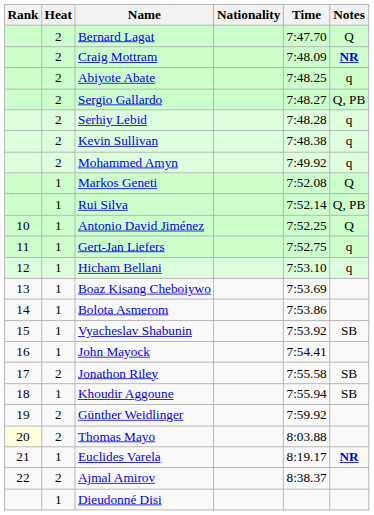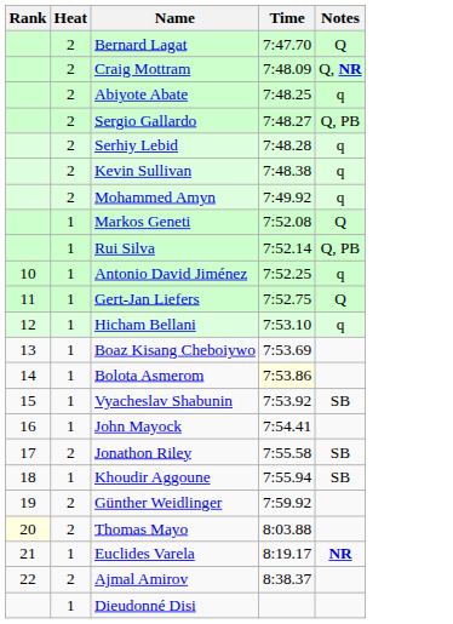 <table class="wikitable sortable" style="text-align:center">
 <tr>
 <th>Rank</th>
 <th>Heat</th>
 <th>Name</th>
-<th>Nationality</th>
 <th>Time</th>
 <th>Notes</th>
 </tr>
 <tr bgcolor=ccffcc>
 <td></td>
 <td>2</td>
 <td align="left"><a href='#'>Bernard Lagat</a></td>
-<td align=left></td>
 <td>7:47.70</td>
 <td>Q</td>
 </tr>
 <tr bgcolor=ccffcc>
 <td></td>
 <td>2</td>
 <td align="left"><a href='#'>Craig Mottram</a></td>
-<td align=left></td>
 <td>7:48.09</td>
-<td><strong><a href='#'>NR</a></strong></td>
+<td>Q, <strong><a href='#'>NR</a></strong></td>
 </tr>
 <tr bgcolor=ccffcc>
 <td></td>
 <td>2</td>
 <td align="left"><a href='#'>Abiyote Abate</a></td>
-<td align=left></td>
 <td>7:48.25</td>
 <td>q</td>
 </tr>
 <tr bgcolor=ccffcc>
 <td></td>
 <td>2</td>
 <td align="left"><a href='#'>Sergio Gallardo</a></td>
-<td align=left></td>
 <td>7:48.27</td>
 <td>Q, PB</td>
 </tr>
 <tr bgcolor=ddffdd>
 <td></td>
 <td>2</td>
 <td align="left"><a href='#'>Serhiy Lebid</a></td>
-<td align=left></td>
 <td>7:48.28</td>
 <td>q</td>
 </tr>
 <tr bgcolor=ddffdd>
 <td></td>
 <td>2</td>
 <td align="left"><a href='#'>Kevin Sullivan</a></td>
-<td align=left></td>
 <td>7:48.38</td>
 <td>q</td>
 </tr>
 <tr bgcolor=ddffdd>
 <td></td>
 <td>2</td>
 <td align="left"><a href='#'>Mohammed Amyn</a></td>
-<td align=left></td>
 <td>7:49.92</td>
 <td>q</td>
 </tr>
 <tr bgcolor=ccffcc>
 <td></td>
 <td>1</td>
 <td align="left"><a href='#'>Markos Geneti</a></td>
-<td align=left></td>
 <td>7:52.08</td>
 <td>Q</td>
 </tr>
 <tr bgcolor=ccffcc>
 <td></td>
 <td>1</td>
 <td align="left"><a href='#'>Rui Silva</a></td>
-<td align=left></td>
 <td>7:52.14</td>
 <td>Q, PB</td>
 </tr>
 <tr bgcolor=ccffcc>
 <td>10</td>
 <td>1</td>
 <td align="left"><a href='#'>Antonio David Jiménez</a></td>
-<td align=left></td>
 <td>7:52.25</td>
-<td>Q</td>
+<td>q</td>
 </tr>
 <tr bgcolor=ccffcc>
 <td>11</td>
 <td>1</td>
 <td align="left"><a href='#'>Gert-Jan Liefers</a></td>
-<td align=left></td>
 <td>7:52.75</td>
-<td>q</td>
+<td>Q</td>
 </tr>
 <tr bgcolor=ddffdd>
 <td>12</td>
 <td>1</td>
 <td align="left"><a href='#'>Hicham Bellani</a></td>
-<td align=left></td>
 <td>7:53.10</td>
 <td>q</td>
 </tr>
 <tr>
 <td>13</td>
 <td>1</td>
 <td align="left"><a href='#'>Boaz Kisang Cheboiywo</a></td>
-<td align=left></td>
 <td>7:53.69</td>
 <td></td>
 </tr>
 <tr>
 <td>14</td>
 <td>1</td>
 <td align="left"><a href='#'>Bolota Asmerom</a></td>
-<td align=left></td>
-<td>7:53.86</td>
+<td style="background: lightyellow;">7:53.86</td>
 <td></td>
 </tr>
 <tr>
 <td>15</td>
 <td>1</td>
 <td align="left"><a href='#'>Vyacheslav Shabunin</a></td>
-<td align=left></td>
 <td>7:53.92</td>
 <td>SB</td>
 </tr>
 <tr>
 <td>16</td>
 <td>1</td>
 <td align="left"><a href='#'>John Mayock</a></td>
-<td align=left></td>
 <td>7:54.41</td>
 <td></td>
 </tr>
 <tr>
 <td>17</td>
 <td>2</td>
 <td align="left"><a href='#'>Jonathon Riley</a></td>
-<td align=left></td>
 <td>7:55.58</td>
 <td>SB</td>
 </tr>
 <tr>
 <td>18</td>
 <td>1</td>
 <td align="left"><a href='#'>Khoudir Aggoune</a></td>
-<td align=left></td>
 <td>7:55.94</td>
 <td>SB</td>
 </tr>
 <tr>
 <td>19</td>
 <td>2</td>
 <td align="left"><a href='#'>Günther Weidlinger</a></td>
-<td align=left></td>
 <td>7:59.92</td>
 <td></td>
 </tr>
 <tr>
 <td style="background: lightyellow;">20</td>
 <td>2</td>
 <td align="left"><a href='#'>Thomas Mayo</a></td>
-<td align=left></td>
 <td>8:03.88</td>
 <td></td>
 </tr>
 <tr>
 <td>21</td>
 <td>1</td>
 <td align="left"><a href='#'>Euclides Varela</a></td>
-<td align=left></td>
 <td>8:19.17</td>
 <td><strong><a href='#'>NR</a></strong></td>
 </tr>
 <tr>
 <td>22</td>
 <td>2</td>
 <td align="left"><a href='#'>Ajmal Amirov</a></td>
-<td align=left></td>
 <td>8:38.37</td>
 <td></td>
 </tr>
 <tr>
 <td></td>
 <td>1</td>
 <td align="left"><a href='#'>Dieudonné Disi</a></td>
-<td align=left></td>
 <td></td>
 <td></td>
 </tr>
 </table>
